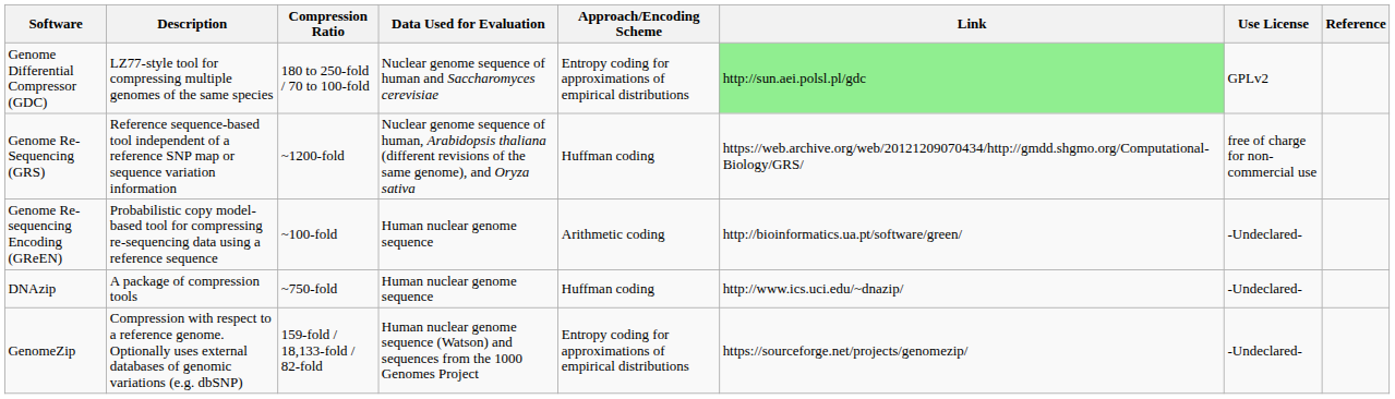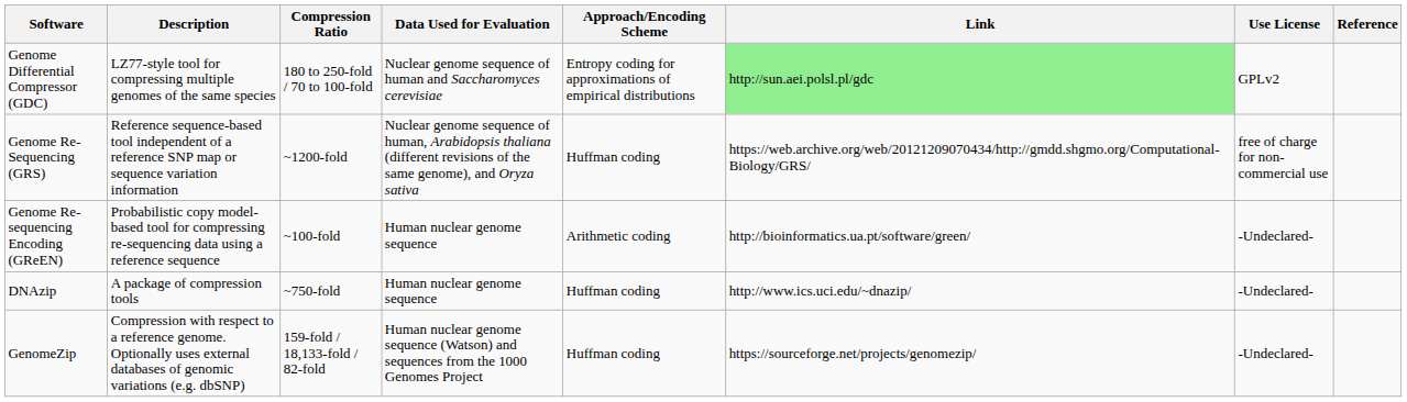 <table class="wikitable">
 <tr>
 <th>Software</th>
 <th>Description</th>
 <th>Compression Ratio</th>
 <th>Data Used for Evaluation</th>
 <th>Approach/Encoding Scheme</th>
 <th>Link</th>
 <th>Use License</th>
 <th>Reference</th>
 </tr>
 <tr>
 <td>Genome Differential Compressor (GDC)</td>
 <td>LZ77-style tool for compressing multiple genomes of the same species</td>
 <td>180 to 250-fold / 70 to 100-fold</td>
 <td>Nuclear genome sequence of human and <em>Saccharomyces cerevisiae</em></td>
 <td>Entropy coding for approximations of empirical distributions</td>
 <td style="background: lightgreen;">http://sun.aei.polsl.pl/gdc</td>
 <td>GPLv2</td>
 <td></td>
 </tr>
 <tr>
 <td>Genome Re-Sequencing (GRS)</td>
 <td>Reference sequence-based tool independent of a reference SNP map or sequence variation information</td>
 <td>~1200-fold</td>
 <td>Nuclear genome sequence of human, <em>Arabidopsis thaliana</em> (different revisions of the same genome), and <em>Oryza sativa</em></td>
 <td>Huffman coding</td>
 <td>https://web.archive.org/web/20121209070434/http://gmdd.shgmo.org/Computational-Biology/GRS/</td>
 <td>free of charge for non-commercial use</td>
 <td></td>
 </tr>
 <tr>
 <td>Genome Re-sequencing Encoding (GReEN)</td>
 <td>Probabilistic copy model-based tool for compressing re-sequencing data using a reference sequence</td>
 <td>~100-fold</td>
 <td>Human nuclear genome sequence</td>
 <td>Arithmetic coding</td>
 <td>http://bioinformatics.ua.pt/software/green/</td>
 <td>-Undeclared-</td>
 <td></td>
 </tr>
 <tr>
 <td>DNAzip</td>
 <td>A package of compression tools</td>
 <td>~750-fold</td>
 <td>Human nuclear genome sequence</td>
 <td>Huffman coding</td>
 <td>http://www.ics.uci.edu/~dnazip/</td>
 <td>-Undeclared-</td>
 <td></td>
 </tr>
 <tr>
 <td>GenomeZip</td>
 <td>Compression with respect to a reference genome.  Optionally uses external databases of genomic variations (e.g. dbSNP)</td>
 <td>159-fold / 18,133-fold / 82-fold</td>
 <td>Human nuclear genome sequence (Watson) and sequences from the 1000 Genomes Project</td>
-<td>Entropy coding for approximations of empirical distributions</td>
+<td>Huffman coding</td>
 <td>https://sourceforge.net/projects/genomezip/</td>
 <td>-Undeclared-</td>
 <td></td>
 </tr>
 </table>
